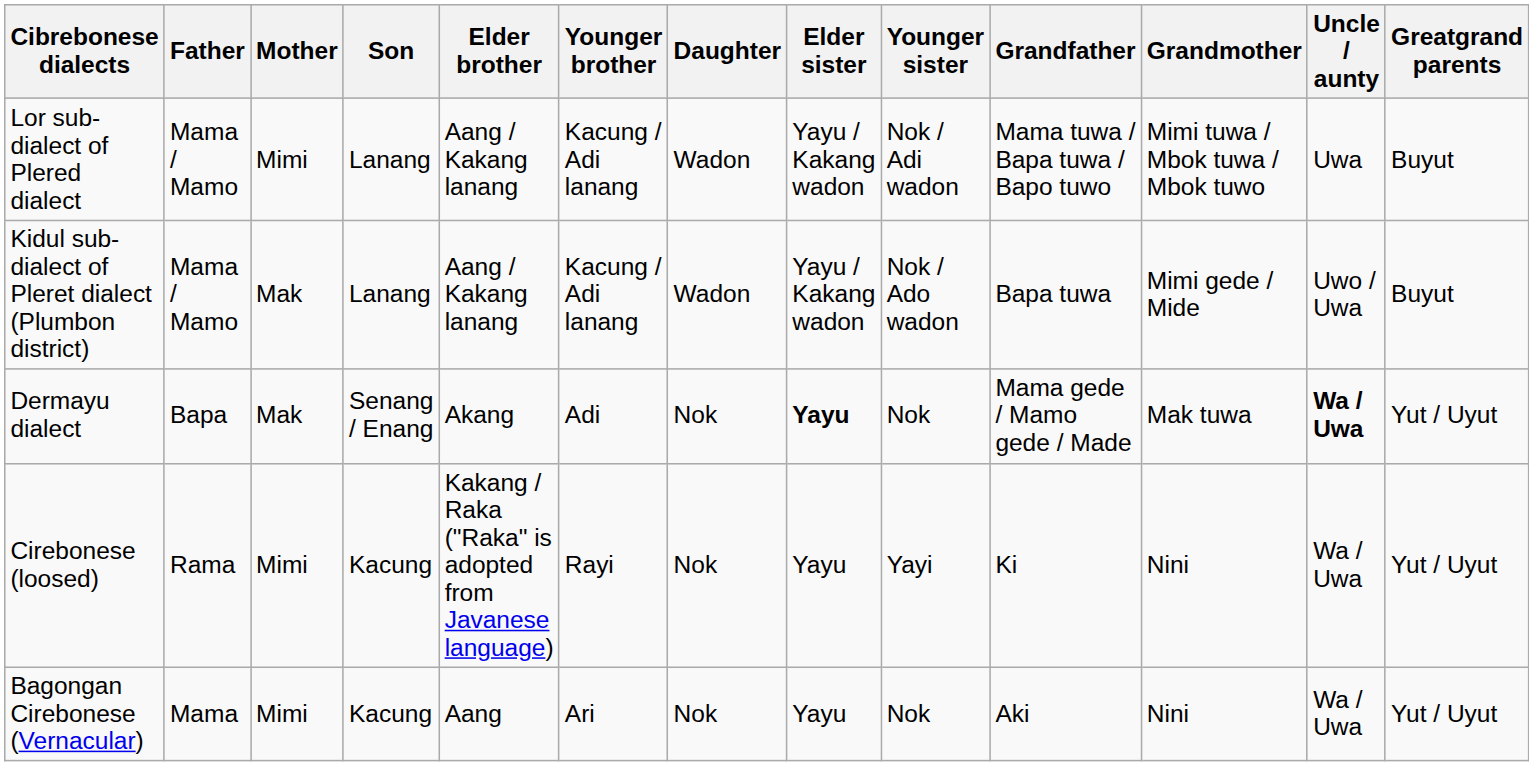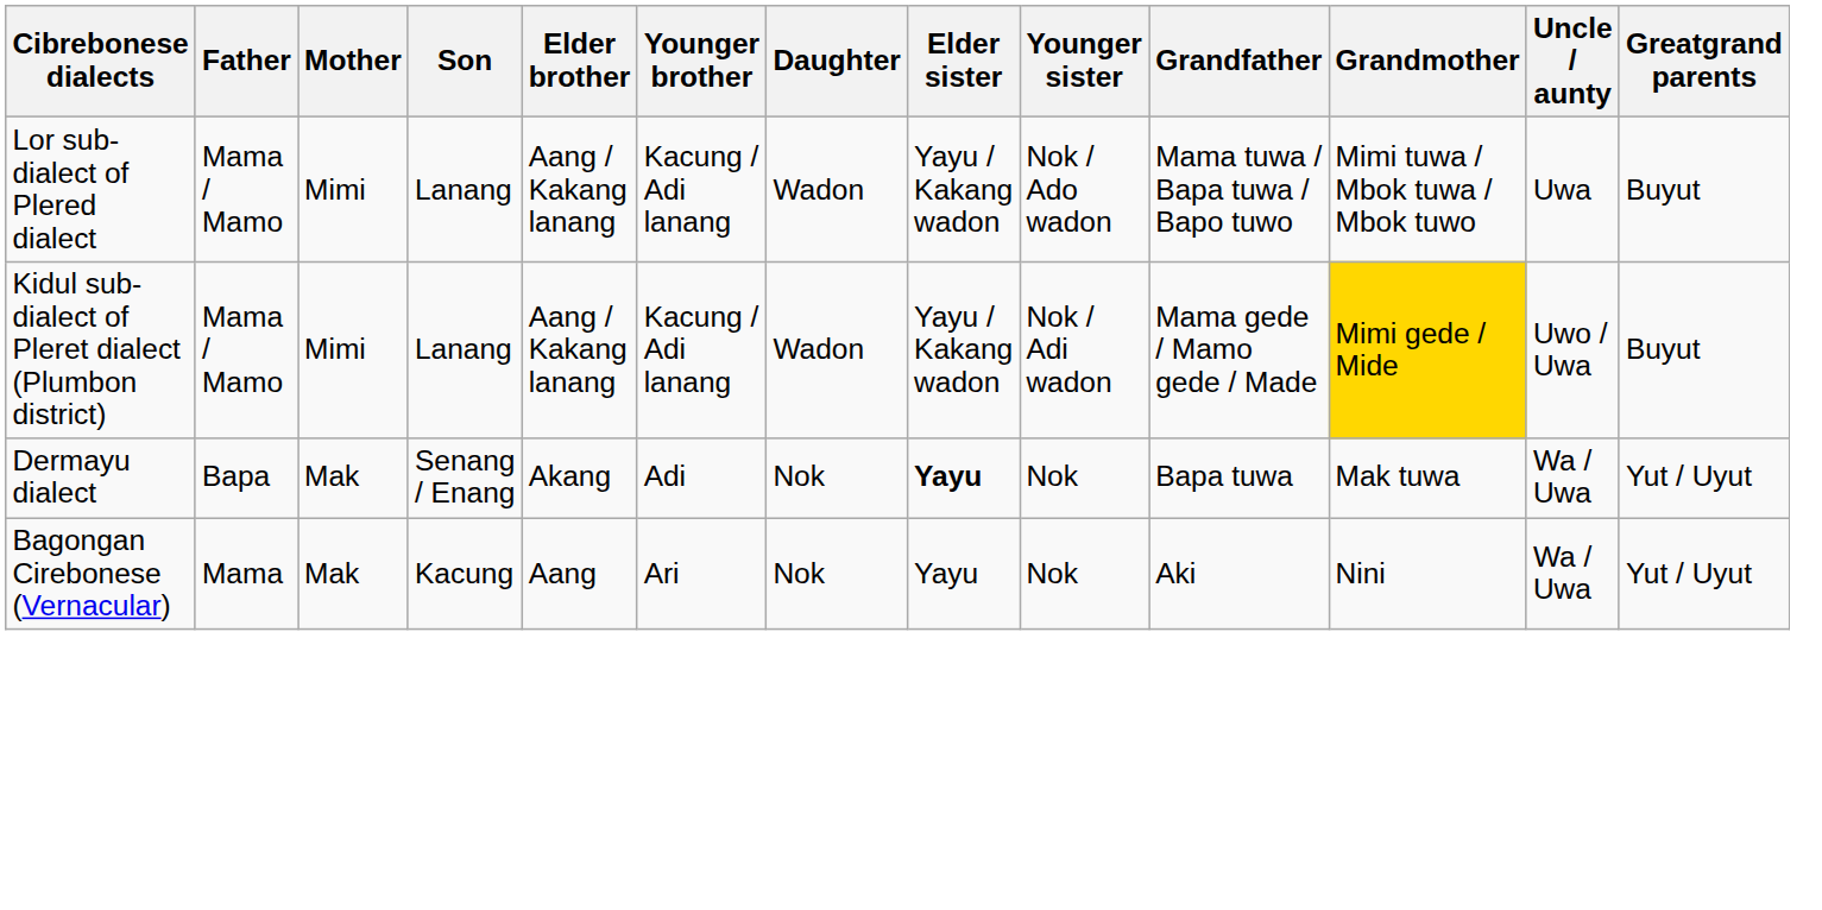 <table class="wikitable">
 <tr>
 <th>Cibrebonese dialects</th>
 <th>Father</th>
 <th>Mother</th>
 <th>Son</th>
 <th>Elder brother</th>
 <th>Younger brother</th>
 <th>Daughter</th>
 <th>Elder sister</th>
 <th>Younger sister</th>
 <th>Grandfather</th>
 <th>Grandmother</th>
 <th>Uncle / aunty</th>
 <th>Greatgrand parents</th>
 </tr>
 <tr>
 <td>Lor sub-dialect of Plered dialect</td>
 <td>Mama / Mamo</td>
 <td>Mimi</td>
 <td>Lanang</td>
 <td>Aang / Kakang lanang</td>
 <td>Kacung / Adi lanang</td>
 <td>Wadon</td>
 <td>Yayu / Kakang wadon</td>
-<td>Nok / Adi wadon</td>
+<td>Nok / Ado wadon</td>
 <td>Mama tuwa / Bapa tuwa / Bapo tuwo</td>
 <td>Mimi tuwa / Mbok tuwa / Mbok tuwo</td>
 <td>Uwa</td>
 <td>Buyut</td>
 </tr>
 <tr>
 <td>Kidul sub-dialect of Pleret dialect (Plumbon district)</td>
 <td>Mama / Mamo</td>
-<td>Mak</td>
+<td>Mimi</td>
 <td>Lanang</td>
 <td>Aang / Kakang lanang</td>
 <td>Kacung / Adi lanang</td>
 <td>Wadon</td>
 <td>Yayu / Kakang wadon</td>
-<td>Nok / Ado wadon</td>
-<td>Bapa tuwa</td>
-<td>Mimi gede / Mide</td>
+<td>Nok / Adi wadon</td>
+<td>Mama gede / Mamo gede / Made</td>
+<td style="background: gold;">Mimi gede / Mide</td>
 <td>Uwo / Uwa</td>
 <td>Buyut</td>
 </tr>
 <tr>
 <td>Dermayu dialect</td>
 <td>Bapa</td>
 <td>Mak</td>
 <td>Senang / Enang</td>
 <td>Akang</td>
 <td>Adi</td>
 <td>Nok</td>
 <td><strong>Yayu</strong></td>
 <td>Nok</td>
-<td>Mama gede / Mamo gede / Made</td>
+<td>Bapa tuwa</td>
 <td>Mak tuwa</td>
-<td><strong>Wa / Uwa</strong></td>
-<td>Yut / Uyut</td>
-</tr>
-<tr>
-<td>Cirebonese (loosed)</td>
-<td>Rama</td>
-<td>Mimi</td>
-<td>Kacung</td>
-<td>Kakang / Raka ("Raka" is adopted from <a href='#'>Javanese language</a>)</td>
-<td>Rayi</td>
-<td>Nok</td>
-<td>Yayu</td>
-<td>Yayi</td>
-<td>Ki</td>
-<td>Nini</td>
 <td>Wa / Uwa</td>
 <td>Yut / Uyut</td>
 </tr>
 <tr>
 <td>Bagongan Cirebonese (<a href='#'>Vernacular</a>)</td>
 <td>Mama</td>
-<td>Mimi</td>
+<td>Mak</td>
 <td>Kacung</td>
 <td>Aang</td>
 <td>Ari</td>
 <td>Nok</td>
 <td>Yayu</td>
 <td>Nok</td>
 <td>Aki</td>
 <td>Nini</td>
 <td>Wa / Uwa</td>
 <td>Yut / Uyut</td>
 </tr>
 </table>
